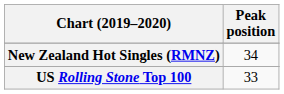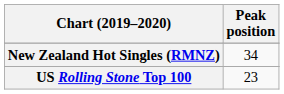 <table class="wikitable sortable plainrowheaders" style="text-align:center">
 <tr>
 <th scope="col">Chart (2019–2020)</th>
 <th scope="col">Peak<br>position</th>
 </tr>
 <tr>
 </tr>
 <tr>
 <th scope="row">New Zealand Hot Singles (<a href='#'>RMNZ</a>)</th>
 <td>34</td>
 </tr>
 <tr>
 </tr>
 <tr>
 </tr>
 <tr>
 <th scope="row">US <a href='#'><em>Rolling Stone</em> Top 100</a></th>
-<td>33</td>
+<td>23</td>
 </tr>
 </table>
